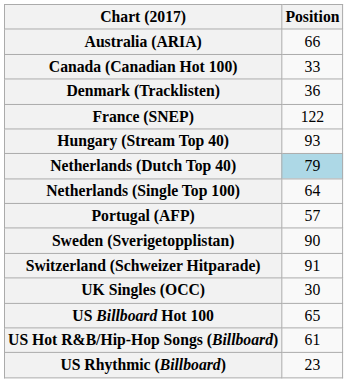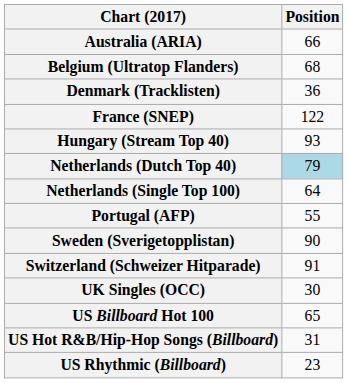 <table class="wikitable sortable plainrowheaders" style="text-align:center">
 <tr>
 <th scope="col">Chart (2017)</th>
 <th scope="col">Position</th>
 </tr>
 <tr>
 <th scope="row">Australia (ARIA)</th>
 <td>66</td>
 </tr>
 <tr>
-<th scope="row">Canada (Canadian Hot 100)</th>
-<td>33</td>
+<th scope="row">Belgium (Ultratop Flanders)</th>
+<td>68</td>
 </tr>
 <tr>
 <th scope="row">Denmark (Tracklisten)</th>
 <td>36</td>
 </tr>
 <tr>
 <th scope="row">France (SNEP)</th>
 <td>122</td>
 </tr>
 <tr>
 <th scope="row">Hungary (Stream Top 40)</th>
 <td>93</td>
 </tr>
 <tr>
 <th scope="row">Netherlands (Dutch Top 40)</th>
 <td style="background: lightblue;">79</td>
 </tr>
 <tr>
 <th scope="row">Netherlands (Single Top 100)</th>
 <td>64</td>
 </tr>
 <tr>
 <th scope="row">Portugal (AFP)</th>
-<td>57</td>
+<td>55</td>
 </tr>
 <tr>
 <th scope="row">Sweden (Sverigetopplistan)</th>
 <td>90</td>
 </tr>
 <tr>
 <th scope="row">Switzerland (Schweizer Hitparade)</th>
 <td>91</td>
 </tr>
 <tr>
 <th scope="row">UK Singles (OCC)</th>
 <td>30</td>
 </tr>
 <tr>
 <th scope="row">US <em>Billboard</em> Hot 100</th>
 <td>65</td>
 </tr>
 <tr>
 <th scope="row">US Hot R&B/Hip-Hop Songs (<em>Billboard</em>)</th>
-<td>61</td>
+<td>31</td>
 </tr>
 <tr>
 <th scope="row">US Rhythmic (<em>Billboard</em>)</th>
 <td>23</td>
 </tr>
 </table>
